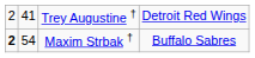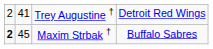 <table class="wikitable">
 <tr align="center" bgcolor="">
 <td>2</td>
 <td>41</td>
 <td><a href='#'>Trey Augustine</a> <sup>†</sup></td>
 <td><a href='#'>Detroit Red Wings</a></td>
 </tr>
 <tr align="center" bgcolor="">
 <td><strong>2</strong></td>
-<td>54</td>
+<td>45</td>
 <td><a href='#'>Maxim Strbak</a> <sup>†</sup></td>
 <td><a href='#'>Buffalo Sabres</a></td>
 </tr>
 </table>
